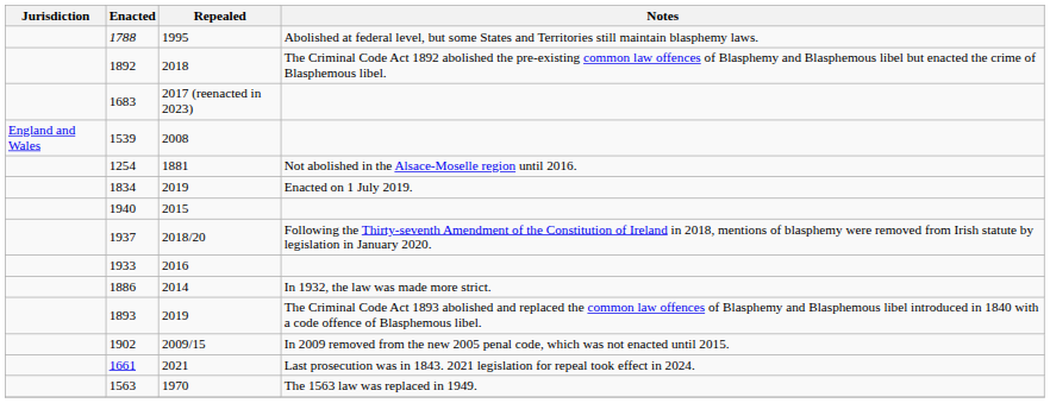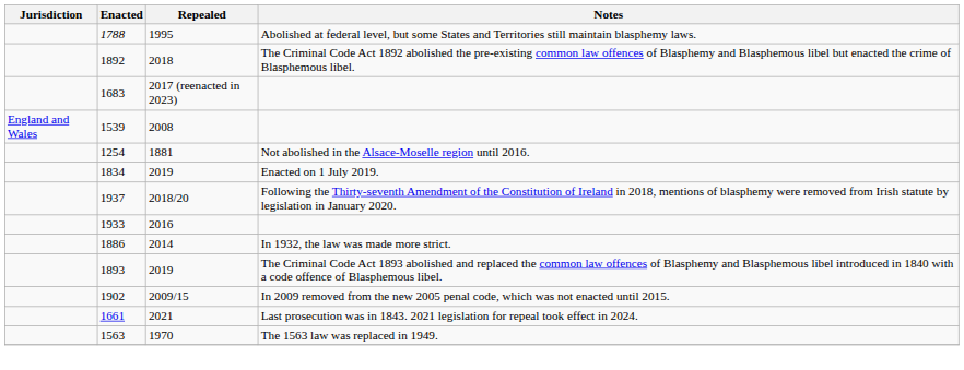 <table class="wikitable sortable">
 <tr>
 <th>Jurisdiction</th>
 <th>Enacted</th>
 <th>Repealed</th>
 <th>Notes</th>
 </tr>
 <tr>
 <td></td>
 <td><em>1788</em></td>
 <td>1995</td>
 <td>Abolished at federal level, but some States and Territories still maintain blasphemy laws.</td>
 </tr>
 <tr>
 <td></td>
 <td>1892</td>
 <td>2018</td>
 <td>The Criminal Code Act 1892 abolished the pre-existing <a href='#'>common law offences</a> of Blasphemy and Blasphemous libel but enacted the crime of Blasphemous libel.</td>
 </tr>
 <tr>
 <td></td>
 <td>1683</td>
 <td>2017 (reenacted in 2023)</td>
 <td></td>
 </tr>
 <tr>
 <td> <a href='#'>England and Wales</a></td>
 <td>1539</td>
 <td>2008</td>
 <td></td>
 </tr>
 <tr>
 <td></td>
 <td>1254</td>
 <td>1881</td>
 <td>Not abolished in the <a href='#'>Alsace-Moselle region</a> until 2016.</td>
 </tr>
 <tr>
 <td></td>
 <td>1834</td>
 <td>2019</td>
 <td>Enacted on 1 July 2019.</td>
-</tr>
-<tr>
-<td></td>
-<td>1940</td>
-<td>2015</td>
-<td></td>
 </tr>
 <tr>
 <td></td>
 <td>1937</td>
 <td>2018/20</td>
 <td>Following the <a href='#'>Thirty-seventh Amendment of the Constitution of Ireland</a> in 2018, mentions of blasphemy were removed from Irish statute by legislation in January 2020.</td>
 </tr>
 <tr>
 <td></td>
 <td>1933</td>
 <td>2016</td>
 <td></td>
 </tr>
 <tr>
 <td></td>
 <td>1886</td>
 <td>2014</td>
 <td>In 1932, the law was made more strict.</td>
 </tr>
 <tr>
 <td></td>
 <td>1893</td>
 <td>2019</td>
 <td>The Criminal Code Act 1893 abolished and replaced the <a href='#'>common law offences</a> of Blasphemy and Blasphemous libel introduced in 1840 with a code offence of Blasphemous libel.</td>
 </tr>
 <tr>
 <td></td>
 <td>1902</td>
 <td>2009/15</td>
 <td>In 2009 removed from the new 2005 penal code, which was not enacted until 2015.</td>
 </tr>
 <tr>
 <td></td>
 <td><a href='#'>1661</a></td>
 <td>2021</td>
 <td>Last prosecution was in 1843. 2021 legislation for repeal took effect in 2024.</td>
 </tr>
 <tr>
 <td></td>
 <td>1563</td>
 <td>1970</td>
 <td>The 1563 law was replaced in 1949.</td>
 </tr>
 <tr>
 </tr>
 </table>
